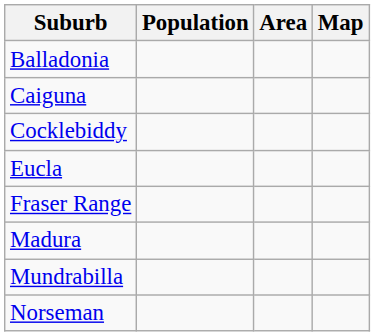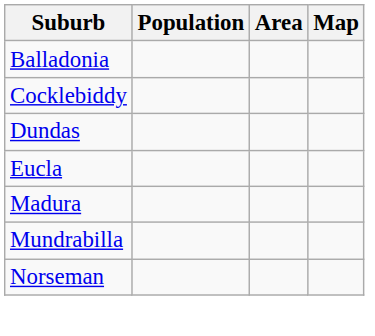 <table class="wikitable sortable">
 <tr>
 <th>Suburb</th>
 <th data-sort-type=number>Population</th>
 <th data-sort-type=number>Area</th>
 <th>Map</th>
 </tr>
 <tr>
 <td><a href='#'>Balladonia</a></td>
 <td></td>
 <td></td>
 <td></td>
 </tr>
 <tr>
-<td><a href='#'>Caiguna</a></td>
-<td></td>
-<td></td>
-<td></td>
-</tr>
-<tr>
 <td><a href='#'>Cocklebiddy</a></td>
 <td></td>
 <td></td>
 <td></td>
 </tr>
 <tr>
-<td><a href='#'>Eucla</a></td>
+<td><a href='#'>Dundas</a></td>
 <td></td>
 <td></td>
 <td></td>
 </tr>
 <tr>
-<td><a href='#'>Fraser Range</a></td>
+<td><a href='#'>Eucla</a></td>
 <td></td>
 <td></td>
 <td></td>
 </tr>
 <tr>
 <td><a href='#'>Madura</a></td>
 <td></td>
 <td></td>
 <td></td>
 </tr>
 <tr>
 <td><a href='#'>Mundrabilla</a></td>
 <td></td>
 <td></td>
 <td></td>
 </tr>
 <tr>
 <td><a href='#'>Norseman</a></td>
 <td></td>
 <td></td>
 <td></td>
 </tr>
 </table>
